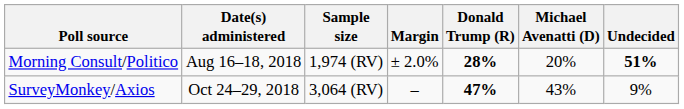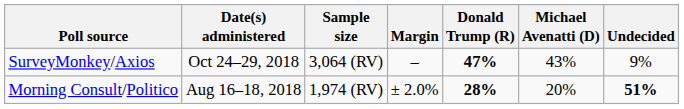 <table class="wikitable sortable" style="font-size:90%;text-align:center;">
 <tr valign=bottom style="font-size:90%;">
 <th>Poll source</th>
 <th>Date(s)<br>administered</th>
 <th>Sample<br>size</th>
 <th>Margin<br></th>
 <th>Donald<br>Trump (R)</th>
 <th>Michael<br>Avenatti (D)</th>
 <th>Undecided</th>
 </tr>
 <tr>
+<td style="text-align:left;"><a href='#'>SurveyMonkey</a>/<a href='#'>Axios</a></td>
+<td>Oct 24–29, 2018</td>
+<td>3,064 (RV)</td>
+<td>–</td>
+<td><strong>47%</strong></td>
+<td>43%</td>
+<td>9%</td>
+</tr>
+<tr>
 <td style="text-align:left;"><a href='#'>Morning Consult</a>/<a href='#'>Politico</a></td>
 <td>Aug 16–18, 2018</td>
 <td>1,974 (RV)</td>
 <td>± 2.0%</td>
 <td><strong>28%</strong></td>
 <td>20%</td>
 <td><strong>51%</strong></td>
 </tr>
-<tr>
-<td style="text-align:left;"><a href='#'>SurveyMonkey</a>/<a href='#'>Axios</a></td>
-<td>Oct 24–29, 2018</td>
-<td>3,064 (RV)</td>
-<td>–</td>
-<td><strong>47%</strong></td>
-<td>43%</td>
-<td>9%</td>
-</tr>
 </table>
